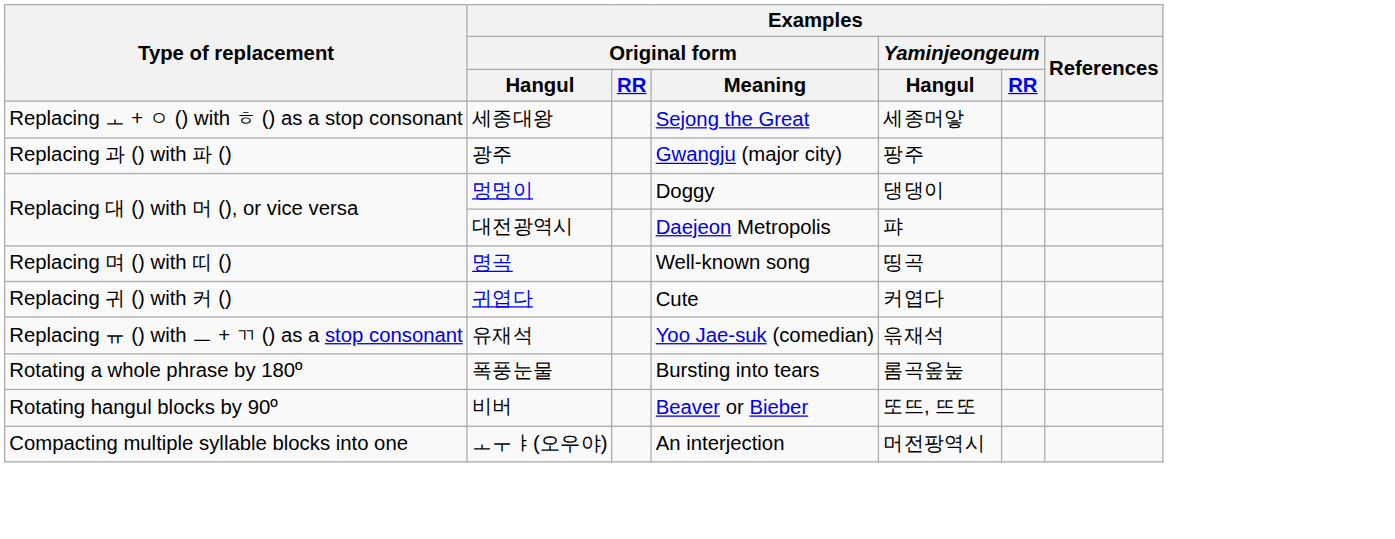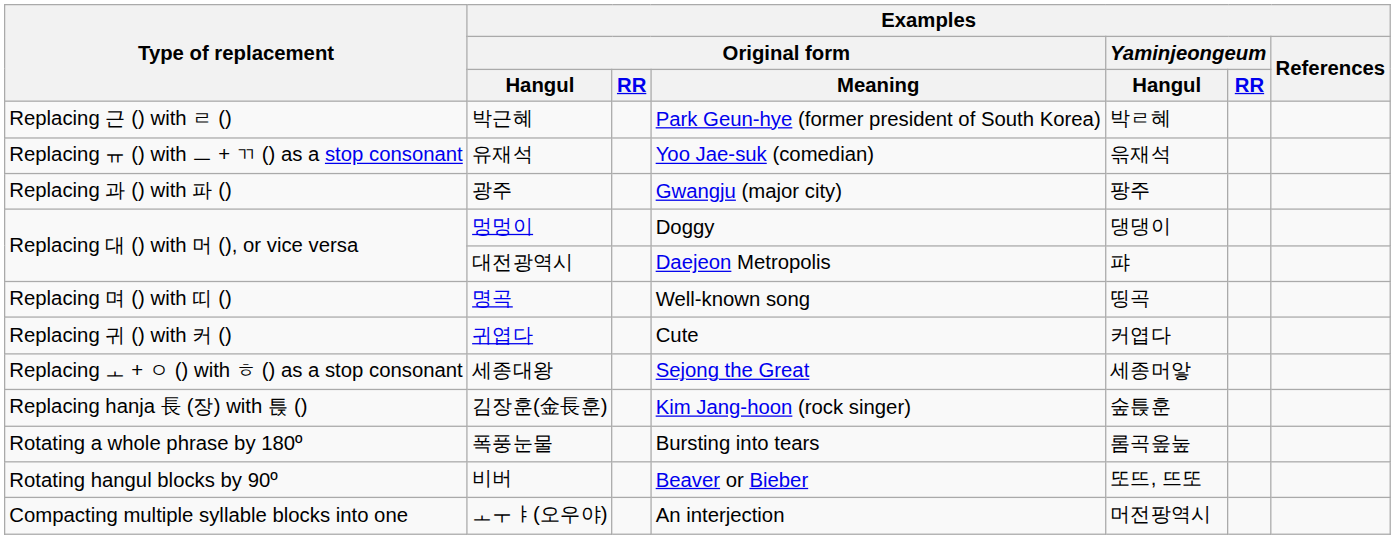 <table class="wikitable sortable">
 <tr>
 <th rowspan=3>Type of replacement</th>
 <th colspan=6>Examples</th>
 </tr>
 <tr>
 <th colspan=3>Original form</th>
 <th colspan=2><em>Yaminjeongeum</em></th>
 <th rowspan=2>References</th>
 </tr>
 <tr>
 <th>Hangul</th>
 <th><a href='#'>RR</a></th>
 <th>Meaning</th>
 <th>Hangul</th>
 <th><a href='#'>RR</a></th>
 </tr>
 <tr>
-<td>Replacing ㅗ + ㅇ () with ㅎ () as a stop consonant</td>
-<td>세종대왕</td>
+<td>Replacing 근 () with ㄹ ()</td>
+<td>박근혜</td>
 <td></td>
-<td><a href='#'>Sejong the Great</a></td>
-<td>세종머앟</td>
+<td><a href='#'>Park Geun-hye</a> (former president of South Korea)</td>
+<td>박ㄹ혜</td>
+<td></td>
+<td></td>
+</tr>
+<tr>
+<td>Replacing ㅠ () with ㅡ + ㄲ () as a <a href='#'>stop consonant</a></td>
+<td>유재석</td>
+<td></td>
+<td><a href='#'>Yoo Jae-suk</a> (comedian)</td>
+<td>윾재석</td>
 <td></td>
 <td></td>
 </tr>
 <tr>
 <td>Replacing 과 () with 파 ()</td>
 <td>광주</td>
 <td></td>
 <td><a href='#'>Gwangju</a> (major city)</td>
 <td>팡주</td>
 <td></td>
 <td></td>
 </tr>
 <tr>
 <td rowspan=2>Replacing 대 () with 머 (), or vice versa</td>
 <td><a href='#'>멍멍이</a></td>
 <td></td>
 <td>Doggy</td>
 <td>댕댕이</td>
 <td></td>
 <td></td>
 </tr>
 <tr>
 <td>대전광역시</td>
 <td></td>
 <td><a href='#'>Daejeon</a> Metropolis</td>
 <td>퍄</td>
 <td></td>
 <td></td>
 </tr>
 <tr>
 <td>Replacing 며 () with 띠 ()</td>
 <td><a href='#'>명곡</a></td>
 <td></td>
 <td>Well-known song</td>
 <td>띵곡</td>
 <td></td>
 <td></td>
 </tr>
 <tr>
 <td>Replacing 귀 () with 커 ()</td>
 <td><a href='#'>귀엽다</a></td>
 <td></td>
 <td>Cute</td>
 <td>커엽다</td>
 <td></td>
 <td></td>
 </tr>
 <tr>
-<td>Replacing ㅠ () with ㅡ + ㄲ () as a <a href='#'>stop consonant</a></td>
-<td>유재석</td>
+<td>Replacing ㅗ + ㅇ () with ㅎ () as a stop consonant</td>
+<td>세종대왕</td>
 <td></td>
-<td><a href='#'>Yoo Jae-suk</a> (comedian)</td>
-<td>윾재석</td>
+<td><a href='#'>Sejong the Great</a></td>
+<td>세종머앟</td>
+<td></td>
+<td></td>
+</tr>
+<tr>
+<td>Replacing hanja 長 (장) with 튽 ()</td>
+<td>김장훈(金長훈)</td>
+<td></td>
+<td><a href='#'>Kim Jang-hoon</a> (rock singer)</td>
+<td>숲튽훈</td>
 <td></td>
 <td></td>
 </tr>
 <tr>
 <td>Rotating a whole phrase by 180º</td>
 <td>폭풍눈물</td>
 <td></td>
 <td>Bursting into tears</td>
 <td>롬곡옾눞</td>
 <td></td>
 <td></td>
 </tr>
 <tr>
 <td>Rotating hangul blocks by 90º</td>
 <td>비버</td>
 <td></td>
 <td><a href='#'>Beaver</a> or <a href='#'>Bieber</a></td>
 <td>또뜨, 뜨또</td>
 <td></td>
 <td></td>
 </tr>
 <tr>
 <td rowspan=1>Compacting multiple syllable blocks into one</td>
 <td>ㅗㅜㅑ(오우야)</td>
 <td></td>
 <td>An interjection</td>
 <td>머전팡역시</td>
 <td></td>
 <td></td>
 </tr>
 </table>
